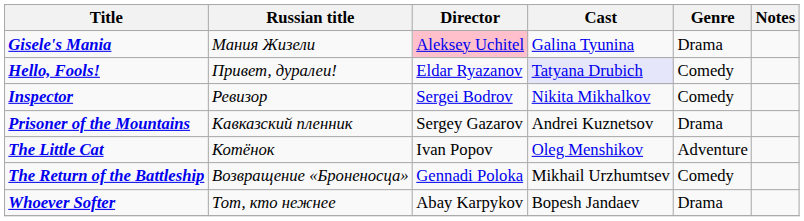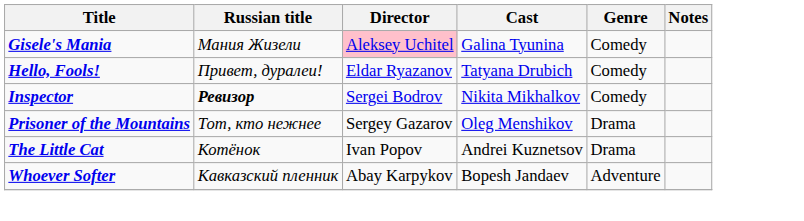 <table class="wikitable sortable">
 <tr>
 <th>Title</th>
 <th>Russian title</th>
 <th>Director</th>
 <th>Cast</th>
 <th>Genre</th>
 <th>Notes</th>
 </tr>
 <tr>
 <td><strong><em><a href='#'>Gisele's Mania</a></em></strong></td>
 <td><em>Мания Жизели</em></td>
 <td style="background: pink;"><a href='#'>Aleksey Uchitel</a></td>
 <td><a href='#'>Galina Tyunina</a></td>
-<td>Drama</td>
+<td>Comedy</td>
 <td></td>
 </tr>
 <tr>
 <td><strong><em><a href='#'>Hello, Fools!</a></em></strong></td>
 <td><em>Привет, дуралеи!</em></td>
 <td><a href='#'>Eldar Ryazanov</a></td>
-<td style="background: lavender;"><a href='#'>Tatyana Drubich</a></td>
+<td><a href='#'>Tatyana Drubich</a></td>
 <td>Comedy</td>
 <td></td>
 </tr>
 <tr>
 <td><strong><em><a href='#'>Inspector</a></em></strong></td>
-<td><em>Ревизор</em></td>
+<td><strong><em>Ревизор</em></strong></td>
 <td><a href='#'>Sergei Bodrov</a></td>
 <td><a href='#'>Nikita Mikhalkov</a></td>
 <td>Comedy</td>
 <td></td>
 </tr>
 <tr>
 <td><strong><em><a href='#'>Prisoner of the Mountains</a></em></strong></td>
-<td><em>Кавказский пленник</em></td>
+<td><em>Тот, кто нежнее</em></td>
 <td>Sergey Gazarov</td>
-<td>Andrei Kuznetsov</td>
+<td><a href='#'>Oleg Menshikov</a></td>
 <td>Drama</td>
 <td></td>
 </tr>
 <tr>
 <td><strong><em><a href='#'>The Little Cat</a></em></strong></td>
 <td><em>Котёнок</em></td>
 <td>Ivan Popov</td>
-<td><a href='#'>Oleg Menshikov</a></td>
-<td>Adventure</td>
-<td></td>
-</tr>
-<tr>
-<td><strong><em><a href='#'>The Return of the Battleship</a></em></strong></td>
-<td><em>Возвращение «Броненосца»</em></td>
-<td><a href='#'>Gennadi Poloka</a></td>
-<td>Mikhail Urzhumtsev</td>
-<td>Comedy</td>
+<td>Andrei Kuznetsov</td>
+<td>Drama</td>
 <td></td>
 </tr>
 <tr>
 <td><strong><em><a href='#'>Whoever Softer</a></em></strong></td>
-<td><em>Тот, кто нежнее</em></td>
+<td><em>Кавказский пленник</em></td>
 <td>Abay Karpykov</td>
 <td>Bopesh Jandaev</td>
-<td>Drama</td>
+<td>Adventure</td>
 <td></td>
 </tr>
 <tr>
 </tr>
 </table>
